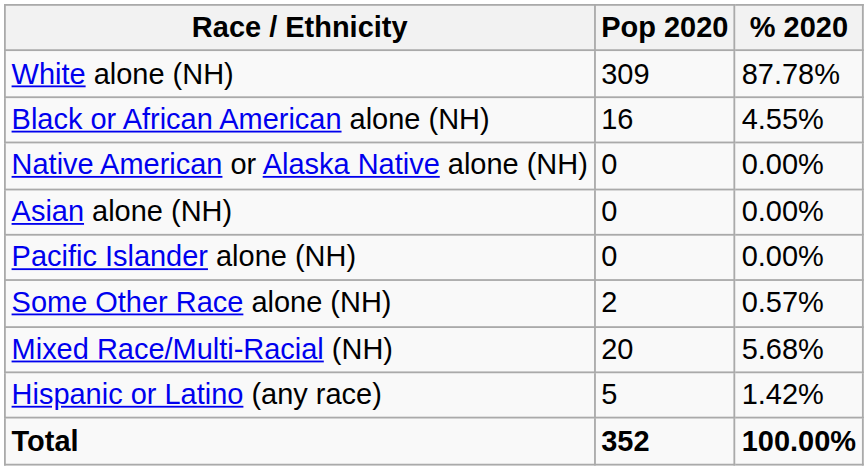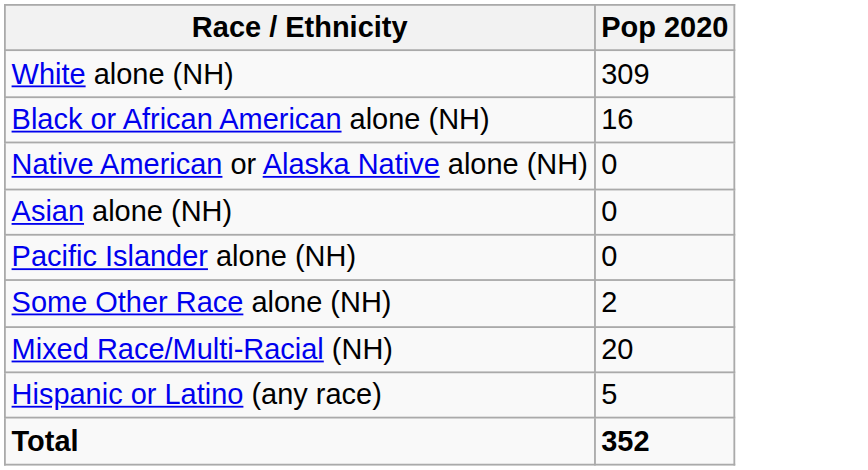 <table class="wikitable">
 <tr>
 <th>Race / Ethnicity</th>
 <th>Pop 2020</th>
-<th>% 2020</th>
 </tr>
 <tr>
 <td><a href='#'>White</a> alone (NH)</td>
 <td>309</td>
-<td>87.78%</td>
 </tr>
 <tr>
 <td><a href='#'>Black or African American</a> alone (NH)</td>
 <td>16</td>
-<td>4.55%</td>
 </tr>
 <tr>
 <td><a href='#'>Native American</a> or <a href='#'>Alaska Native</a> alone (NH)</td>
 <td>0</td>
-<td>0.00%</td>
 </tr>
 <tr>
 <td><a href='#'>Asian</a> alone (NH)</td>
 <td>0</td>
-<td>0.00%</td>
 </tr>
 <tr>
 <td><a href='#'>Pacific Islander</a> alone (NH)</td>
 <td>0</td>
-<td>0.00%</td>
 </tr>
 <tr>
 <td><a href='#'>Some Other Race</a> alone (NH)</td>
 <td>2</td>
-<td>0.57%</td>
 </tr>
 <tr>
 <td><a href='#'>Mixed Race/Multi-Racial</a> (NH)</td>
 <td>20</td>
-<td>5.68%</td>
 </tr>
 <tr>
 <td><a href='#'>Hispanic or Latino</a> (any race)</td>
 <td>5</td>
-<td>1.42%</td>
 </tr>
 <tr>
 <td><strong>Total</strong></td>
 <td><strong>352</strong></td>
-<td><strong>100.00%</strong></td>
 </tr>
 </table>
